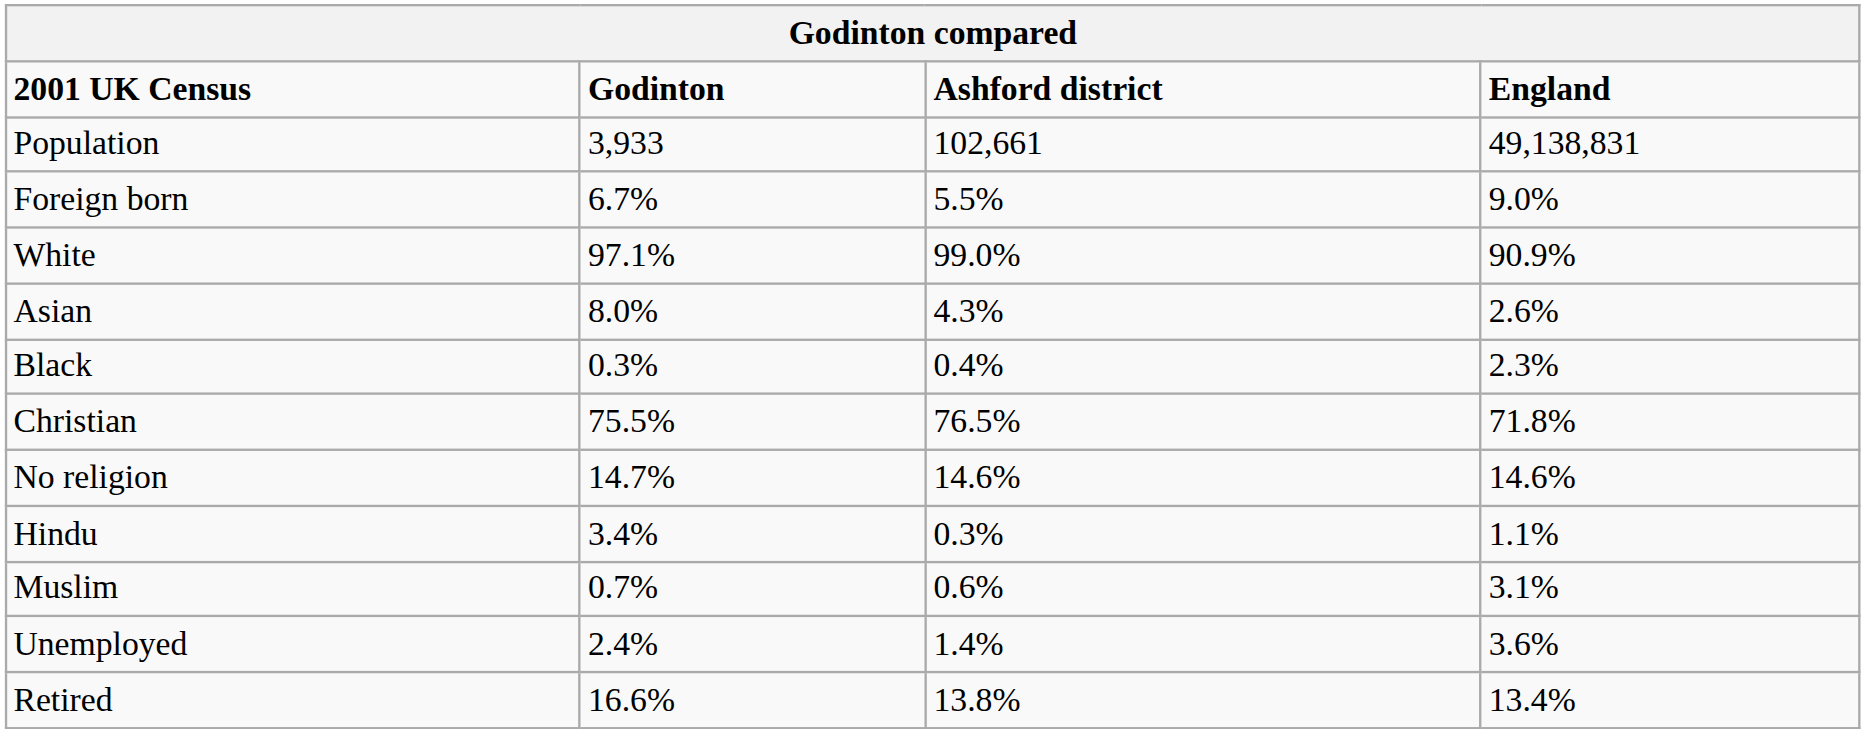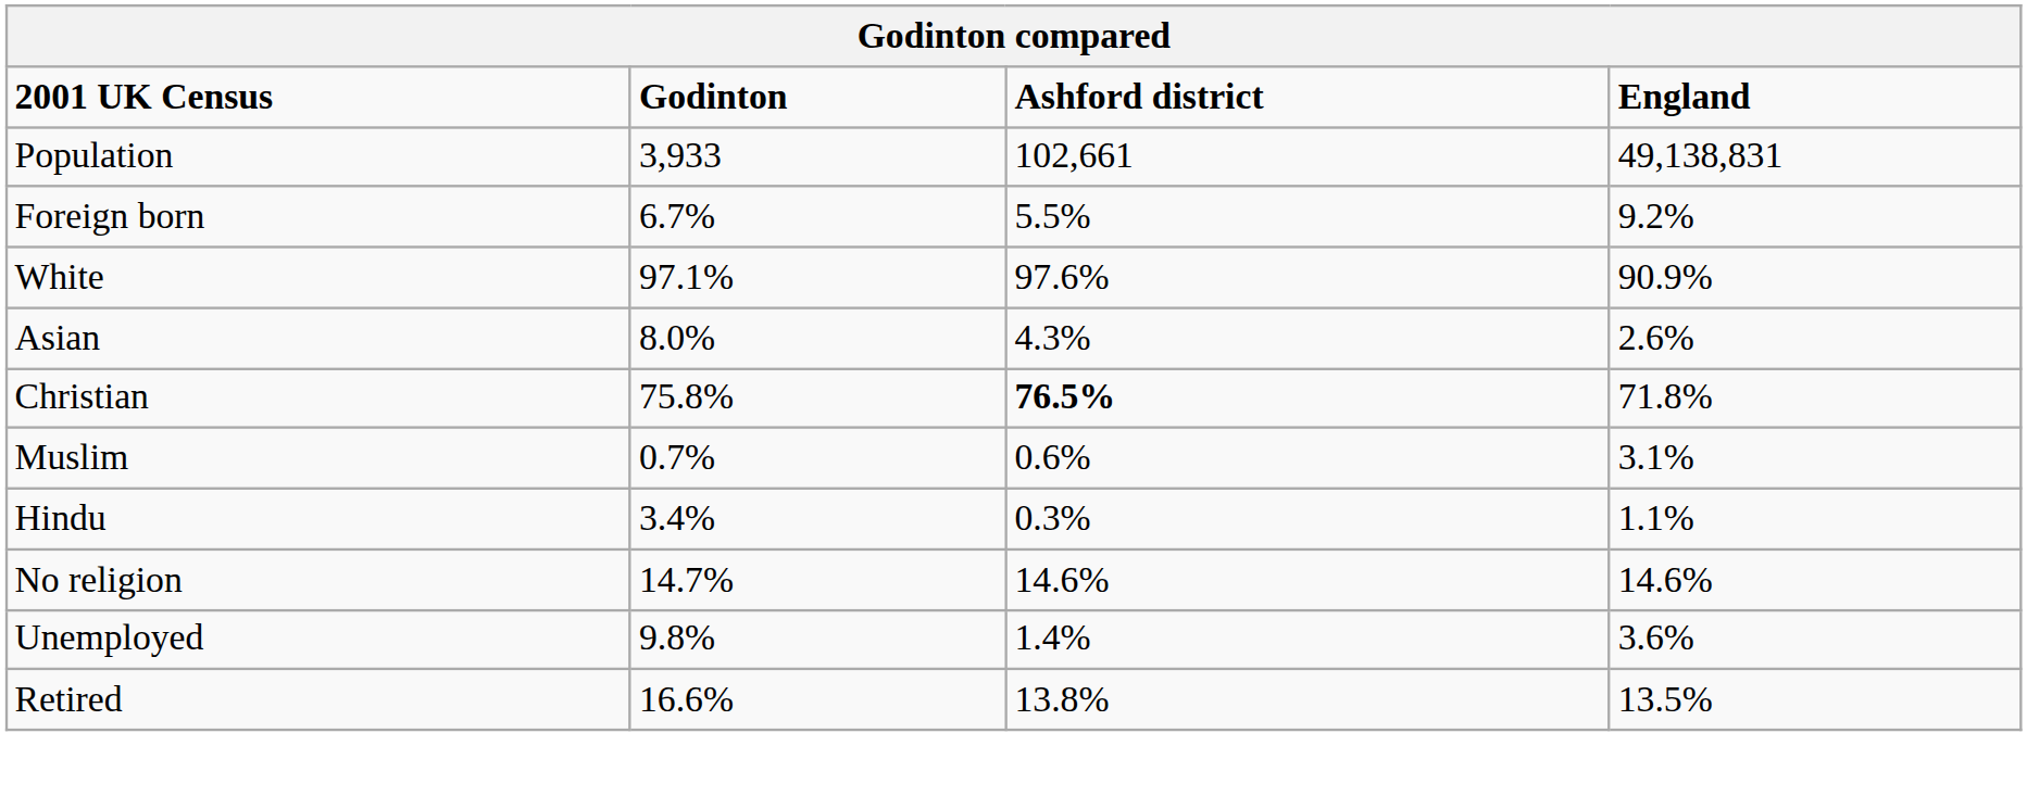 <table class="wikitable" id="toc" style="float: centre; margin-left: 2em; width: 40%; font-size: 90%;" cellspacing="3">
 <tr>
 <th colspan="4"><strong>Godinton compared</strong></th>
 </tr>
 <tr>
 <td><strong>2001 UK Census</strong></td>
 <td><strong>Godinton</strong></td>
 <td><strong>Ashford district</strong></td>
 <td><strong>England</strong></td>
 </tr>
 <tr>
 <td>Population</td>
 <td>3,933</td>
 <td>102,661</td>
 <td>49,138,831</td>
 </tr>
 <tr>
 <td>Foreign born</td>
 <td>6.7%</td>
 <td>5.5%</td>
-<td>9.0%</td>
+<td>9.2%</td>
 </tr>
 <tr>
 <td>White</td>
 <td>97.1%</td>
-<td>99.0%</td>
+<td>97.6%</td>
 <td>90.9%</td>
 </tr>
 <tr>
 <td>Asian</td>
 <td>8.0%</td>
 <td>4.3%</td>
 <td>2.6%</td>
 </tr>
 <tr>
-<td>Black</td>
-<td>0.3%</td>
-<td>0.4%</td>
-<td>2.3%</td>
+<td>Christian</td>
+<td>75.8%</td>
+<td><strong>76.5%</strong></td>
+<td>71.8%</td>
 </tr>
 <tr>
-<td>Christian</td>
-<td>75.5%</td>
-<td>76.5%</td>
-<td>71.8%</td>
+<td>Muslim</td>
+<td>0.7%</td>
+<td>0.6%</td>
+<td>3.1%</td>
+</tr>
+<tr>
+<td>Hindu</td>
+<td>3.4%</td>
+<td>0.3%</td>
+<td>1.1%</td>
 </tr>
 <tr>
 <td>No religion</td>
 <td>14.7%</td>
 <td>14.6%</td>
 <td>14.6%</td>
 </tr>
 <tr>
-<td>Hindu</td>
-<td>3.4%</td>
-<td>0.3%</td>
-<td>1.1%</td>
-</tr>
-<tr>
-<td>Muslim</td>
-<td>0.7%</td>
-<td>0.6%</td>
-<td>3.1%</td>
-</tr>
-<tr>
 <td>Unemployed</td>
-<td>2.4%</td>
+<td>9.8%</td>
 <td>1.4%</td>
 <td>3.6%</td>
 </tr>
 <tr>
 <td>Retired</td>
 <td>16.6%</td>
 <td>13.8%</td>
-<td>13.4%</td>
+<td>13.5%</td>
 </tr>
 </table>
